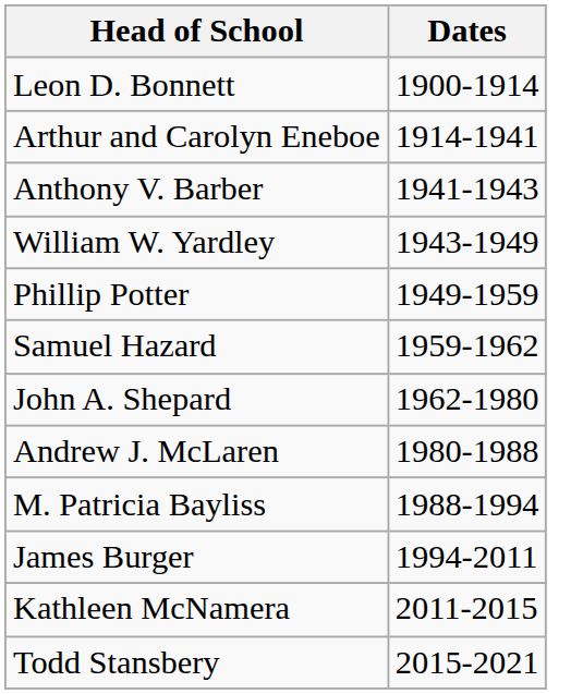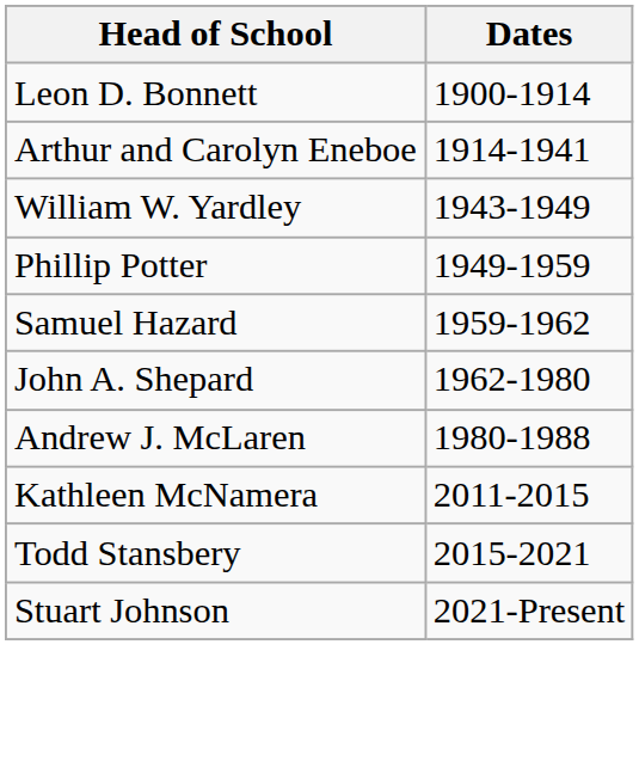 <table class="wikitable">
 <tr>
 <th>Head of School</th>
 <th>Dates</th>
 </tr>
 <tr>
 <td>Leon D. Bonnett</td>
 <td>1900-1914</td>
 </tr>
 <tr>
 <td>Arthur and Carolyn Eneboe</td>
 <td>1914-1941</td>
-</tr>
-<tr>
-<td>Anthony V. Barber</td>
-<td>1941-1943</td>
 </tr>
 <tr>
 <td>William W. Yardley</td>
 <td>1943-1949</td>
 </tr>
 <tr>
 <td>Phillip Potter</td>
 <td>1949-1959</td>
 </tr>
 <tr>
 <td>Samuel Hazard</td>
 <td>1959-1962</td>
 </tr>
 <tr>
 <td>John A. Shepard</td>
 <td>1962-1980</td>
 </tr>
 <tr>
 <td>Andrew J. McLaren</td>
 <td>1980-1988</td>
 </tr>
 <tr>
-<td>M. Patricia Bayliss</td>
-<td>1988-1994</td>
-</tr>
-<tr>
-<td>James Burger</td>
-<td>1994-2011</td>
-</tr>
-<tr>
 <td>Kathleen McNamera</td>
 <td>2011-2015</td>
 </tr>
 <tr>
 <td>Todd Stansbery</td>
 <td>2015-2021</td>
 </tr>
+<tr>
+<td>Stuart Johnson</td>
+<td>2021-Present</td>
+</tr>
 </table>
